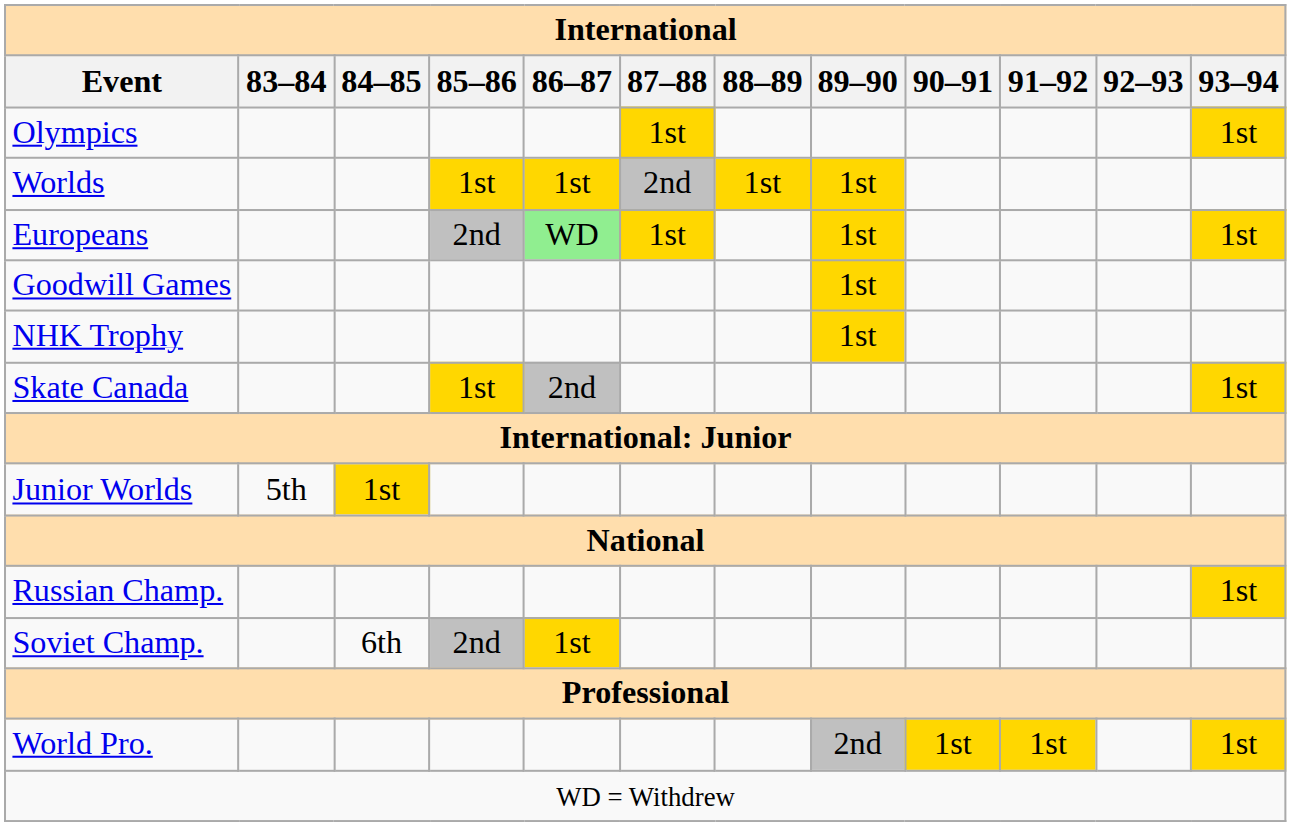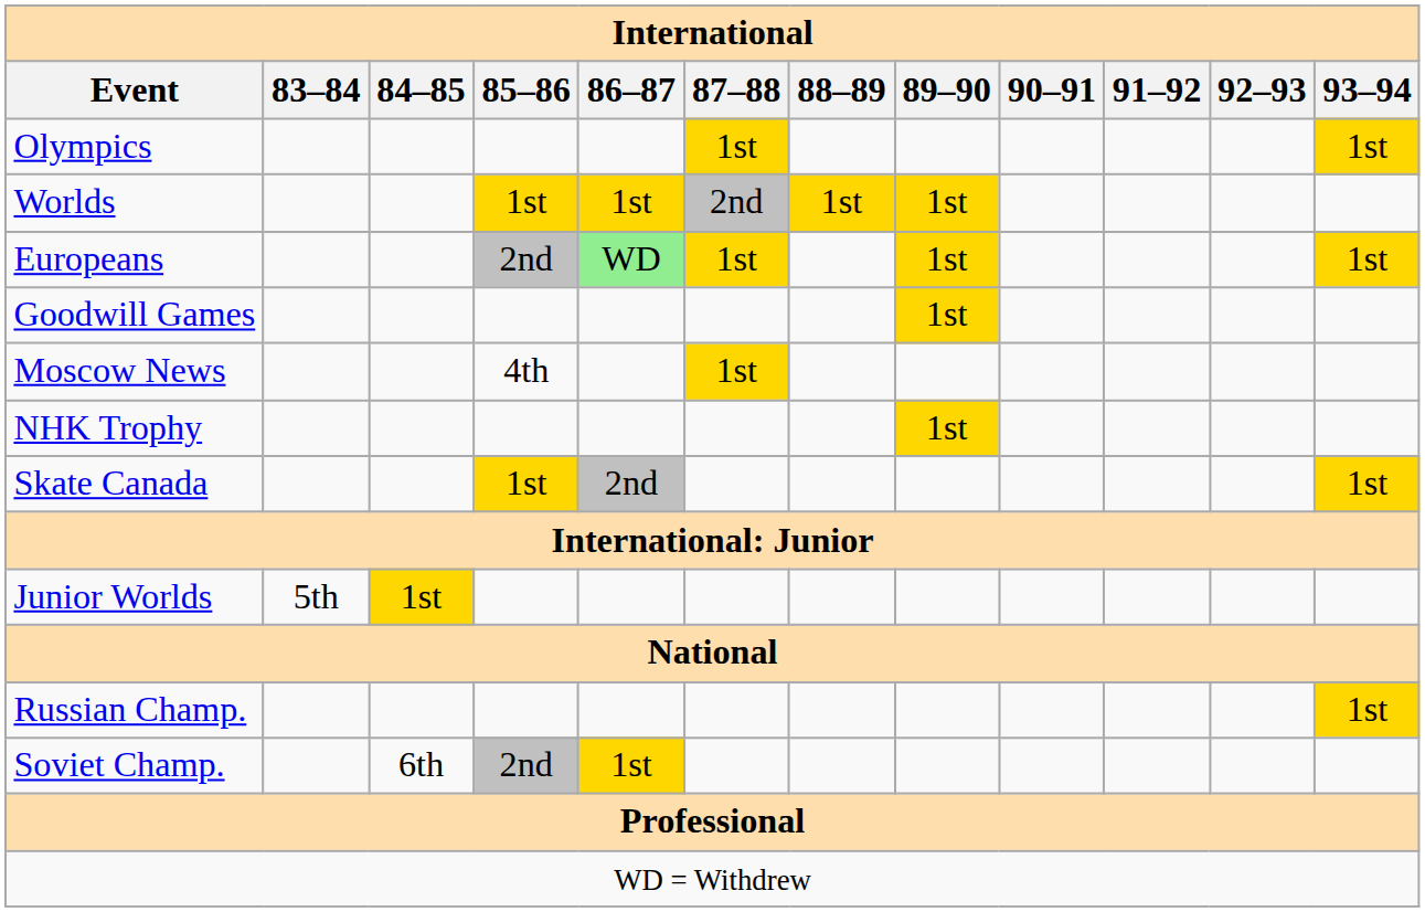 <table class="wikitable" style="text-align:center">
 <tr>
 <th style="background-color: #ffdead; " colspan=12 align=center><strong>International</strong></th>
 </tr>
 <tr>
 <th>Event</th>
 <th>83–84</th>
 <th>84–85</th>
 <th>85–86</th>
 <th>86–87</th>
 <th>87–88</th>
 <th>88–89</th>
 <th>89–90</th>
 <th>90–91</th>
 <th>91–92</th>
 <th>92–93</th>
 <th>93–94</th>
 </tr>
 <tr>
 <td align=left><a href='#'>Olympics</a></td>
 <td></td>
 <td></td>
 <td></td>
 <td></td>
 <td bgcolor=gold>1st</td>
 <td></td>
 <td></td>
 <td></td>
 <td></td>
 <td></td>
 <td bgcolor=gold>1st</td>
 </tr>
 <tr>
 <td align=left><a href='#'>Worlds</a></td>
 <td></td>
 <td></td>
 <td bgcolor=gold>1st</td>
 <td bgcolor=gold>1st</td>
 <td bgcolor=silver>2nd</td>
 <td bgcolor=gold>1st</td>
 <td bgcolor=gold>1st</td>
 <td></td>
 <td></td>
 <td></td>
 <td></td>
 </tr>
 <tr>
 <td align=left><a href='#'>Europeans</a></td>
 <td></td>
 <td></td>
 <td bgcolor=silver>2nd</td>
 <td style="background: lightgreen;">WD</td>
 <td bgcolor=gold>1st</td>
 <td></td>
 <td bgcolor=gold>1st</td>
 <td></td>
 <td></td>
 <td></td>
 <td bgcolor=gold>1st</td>
 </tr>
 <tr>
 <td align=left><a href='#'>Goodwill Games</a></td>
 <td></td>
 <td></td>
 <td></td>
 <td></td>
 <td></td>
 <td></td>
 <td bgcolor=gold>1st</td>
+<td></td>
+<td></td>
+<td></td>
+<td></td>
+</tr>
+<tr>
+<td align=left><a href='#'>Moscow News</a></td>
+<td></td>
+<td></td>
+<td>4th</td>
+<td></td>
+<td bgcolor=gold>1st</td>
+<td></td>
+<td></td>
 <td></td>
 <td></td>
 <td></td>
 <td></td>
 </tr>
 <tr>
 <td align=left><a href='#'>NHK Trophy</a></td>
 <td></td>
 <td></td>
 <td></td>
 <td></td>
 <td></td>
 <td></td>
 <td bgcolor=gold>1st</td>
 <td></td>
 <td></td>
 <td></td>
 <td></td>
 </tr>
 <tr>
 <td align=left><a href='#'>Skate Canada</a></td>
 <td></td>
 <td></td>
 <td bgcolor=gold>1st</td>
 <td bgcolor=silver>2nd</td>
 <td></td>
 <td></td>
 <td></td>
 <td></td>
 <td></td>
 <td></td>
 <td bgcolor=gold>1st</td>
 </tr>
 <tr>
 <th style="background-color: #ffdead; " colspan=12 align=center><strong>International: Junior</strong></th>
 </tr>
 <tr>
 <td align=left><a href='#'>Junior Worlds</a></td>
 <td>5th</td>
 <td bgcolor=gold>1st</td>
 <td></td>
 <td></td>
 <td></td>
 <td></td>
 <td></td>
 <td></td>
 <td></td>
 <td></td>
 <td></td>
 </tr>
 <tr>
 <th style="background-color: #ffdead; " colspan=12 align=center><strong>National</strong></th>
 </tr>
 <tr>
 <td align=left><a href='#'>Russian Champ.</a></td>
 <td></td>
 <td></td>
 <td></td>
 <td></td>
 <td></td>
 <td></td>
 <td></td>
 <td></td>
 <td></td>
 <td></td>
 <td bgcolor=gold>1st</td>
 </tr>
 <tr>
 <td align=left><a href='#'>Soviet Champ.</a></td>
 <td></td>
 <td>6th</td>
 <td bgcolor=silver>2nd</td>
 <td bgcolor=gold>1st</td>
 <td></td>
 <td></td>
 <td></td>
 <td></td>
 <td></td>
 <td></td>
 <td></td>
 </tr>
 <tr>
 <th style="background-color: #ffdead; " colspan=12 align=center><strong>Professional</strong></th>
 </tr>
 <tr>
-<td align=left><a href='#'>World Pro.</a></td>
-<td></td>
-<td></td>
-<td></td>
-<td></td>
-<td></td>
-<td></td>
-<td bgcolor=silver>2nd</td>
-<td bgcolor=gold>1st</td>
-<td bgcolor=gold>1st</td>
-<td></td>
-<td bgcolor=gold>1st</td>
-</tr>
-<tr>
 <td colspan=12 align=center><small> WD = Withdrew </small></td>
 </tr>
 </table>
